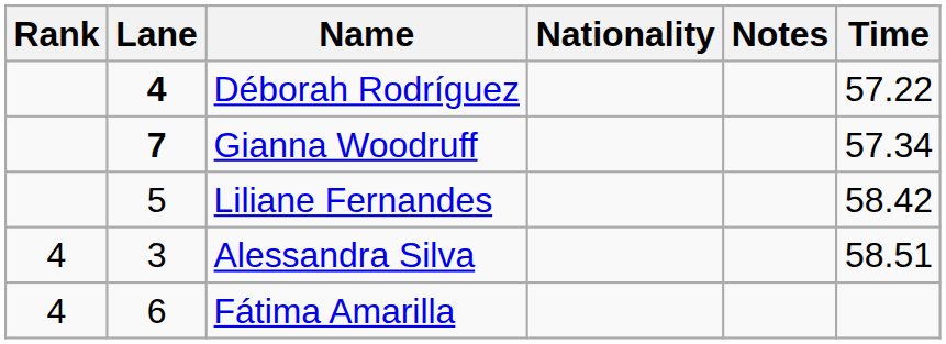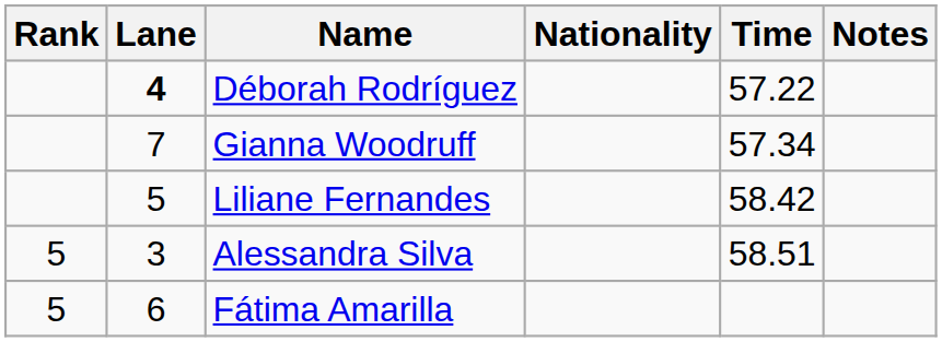 <table class="wikitable sortable" style="text-align:center;font-size:95%">
 <tr>
 <th>Rank</th>
 <th>Lane</th>
 <th>Name</th>
 <th>Nationality</th>
+<th>Time</th>
 <th>Notes</th>
-<th>Time</th>
 </tr>
 <tr>
 <td></td>
 <td><strong>4</strong></td>
 <td align=left><a href='#'>Déborah Rodríguez</a></td>
 <td align=left></td>
+<td>57.22</td>
 <td></td>
-<td>57.22</td>
 </tr>
 <tr>
 <td></td>
-<td><strong>7</strong></td>
+<td>7</td>
 <td align=left><a href='#'>Gianna Woodruff</a></td>
 <td align=left></td>
+<td>57.34</td>
 <td></td>
-<td>57.34</td>
 </tr>
 <tr>
 <td></td>
 <td>5</td>
 <td align=left><a href='#'>Liliane Fernandes</a></td>
 <td align=left></td>
+<td>58.42</td>
 <td></td>
-<td>58.42</td>
 </tr>
 <tr>
-<td>4</td>
+<td>5</td>
 <td>3</td>
 <td align=left><a href='#'>Alessandra Silva</a></td>
 <td align=left></td>
+<td>58.51</td>
 <td></td>
-<td>58.51</td>
 </tr>
 <tr>
-<td>4</td>
+<td>5</td>
 <td>6</td>
 <td align=left><a href='#'>Fátima Amarilla</a></td>
 <td align=left></td>
 <td></td>
 <td></td>
 </tr>
 </table>
